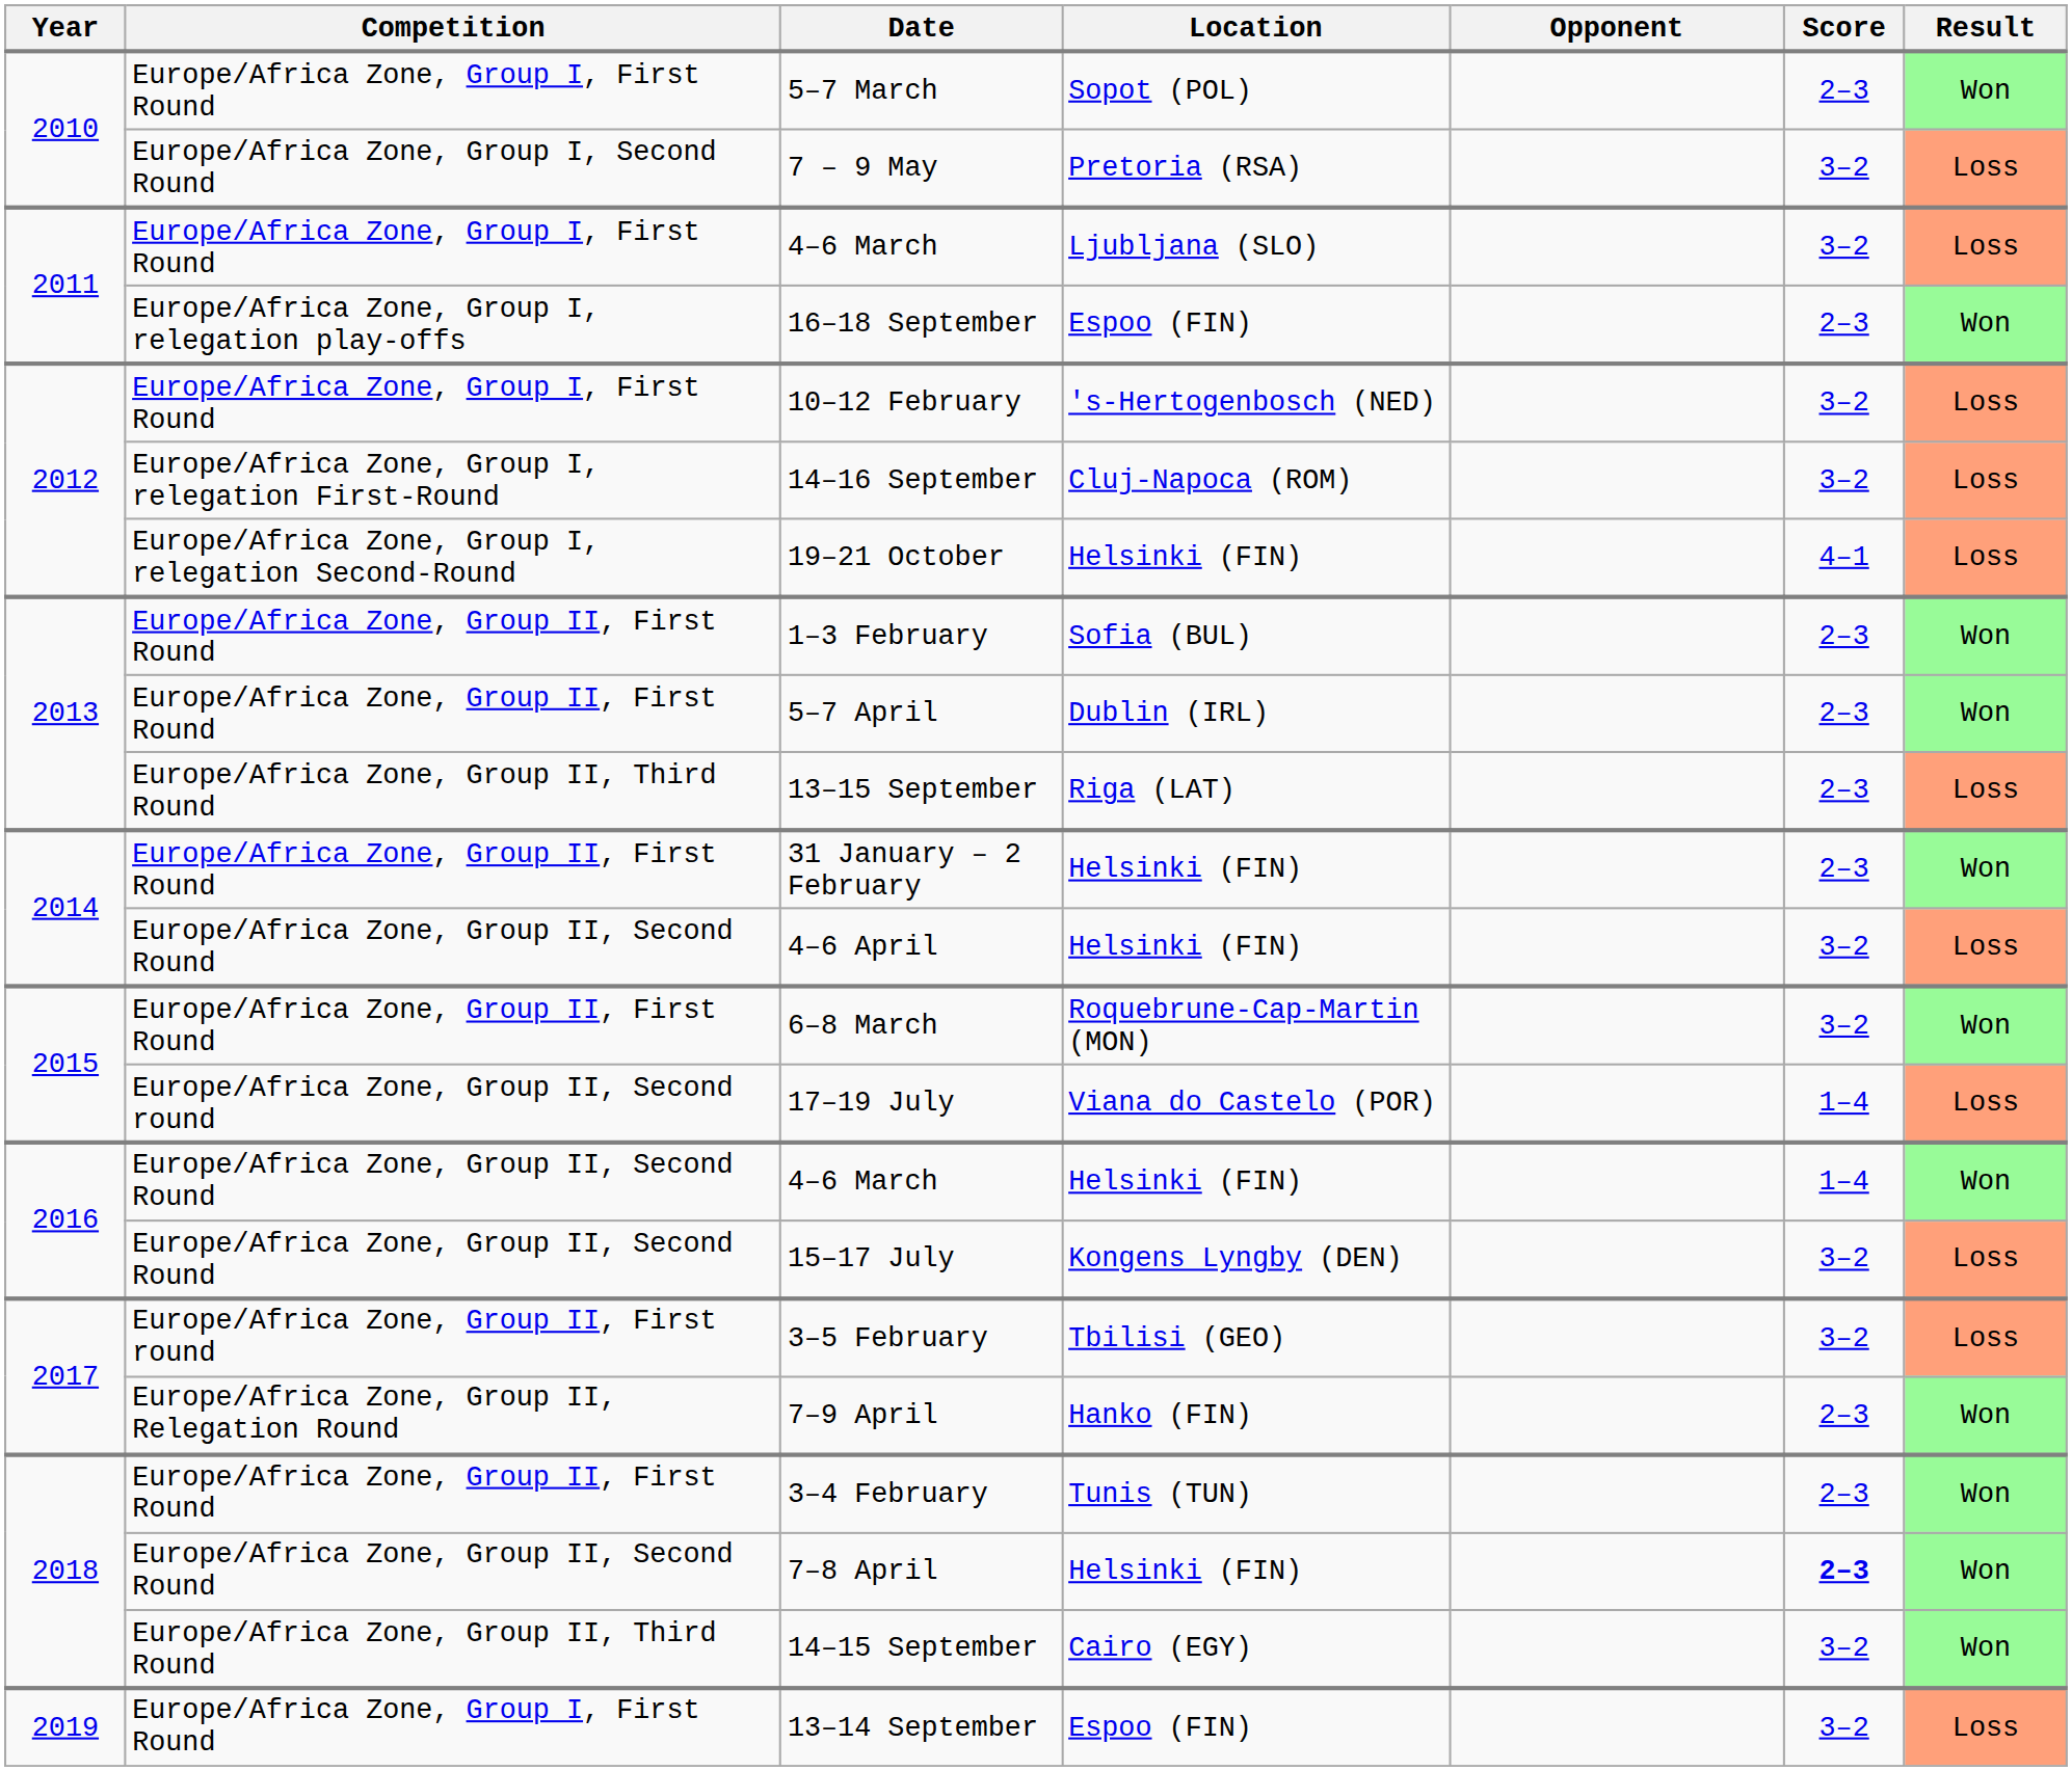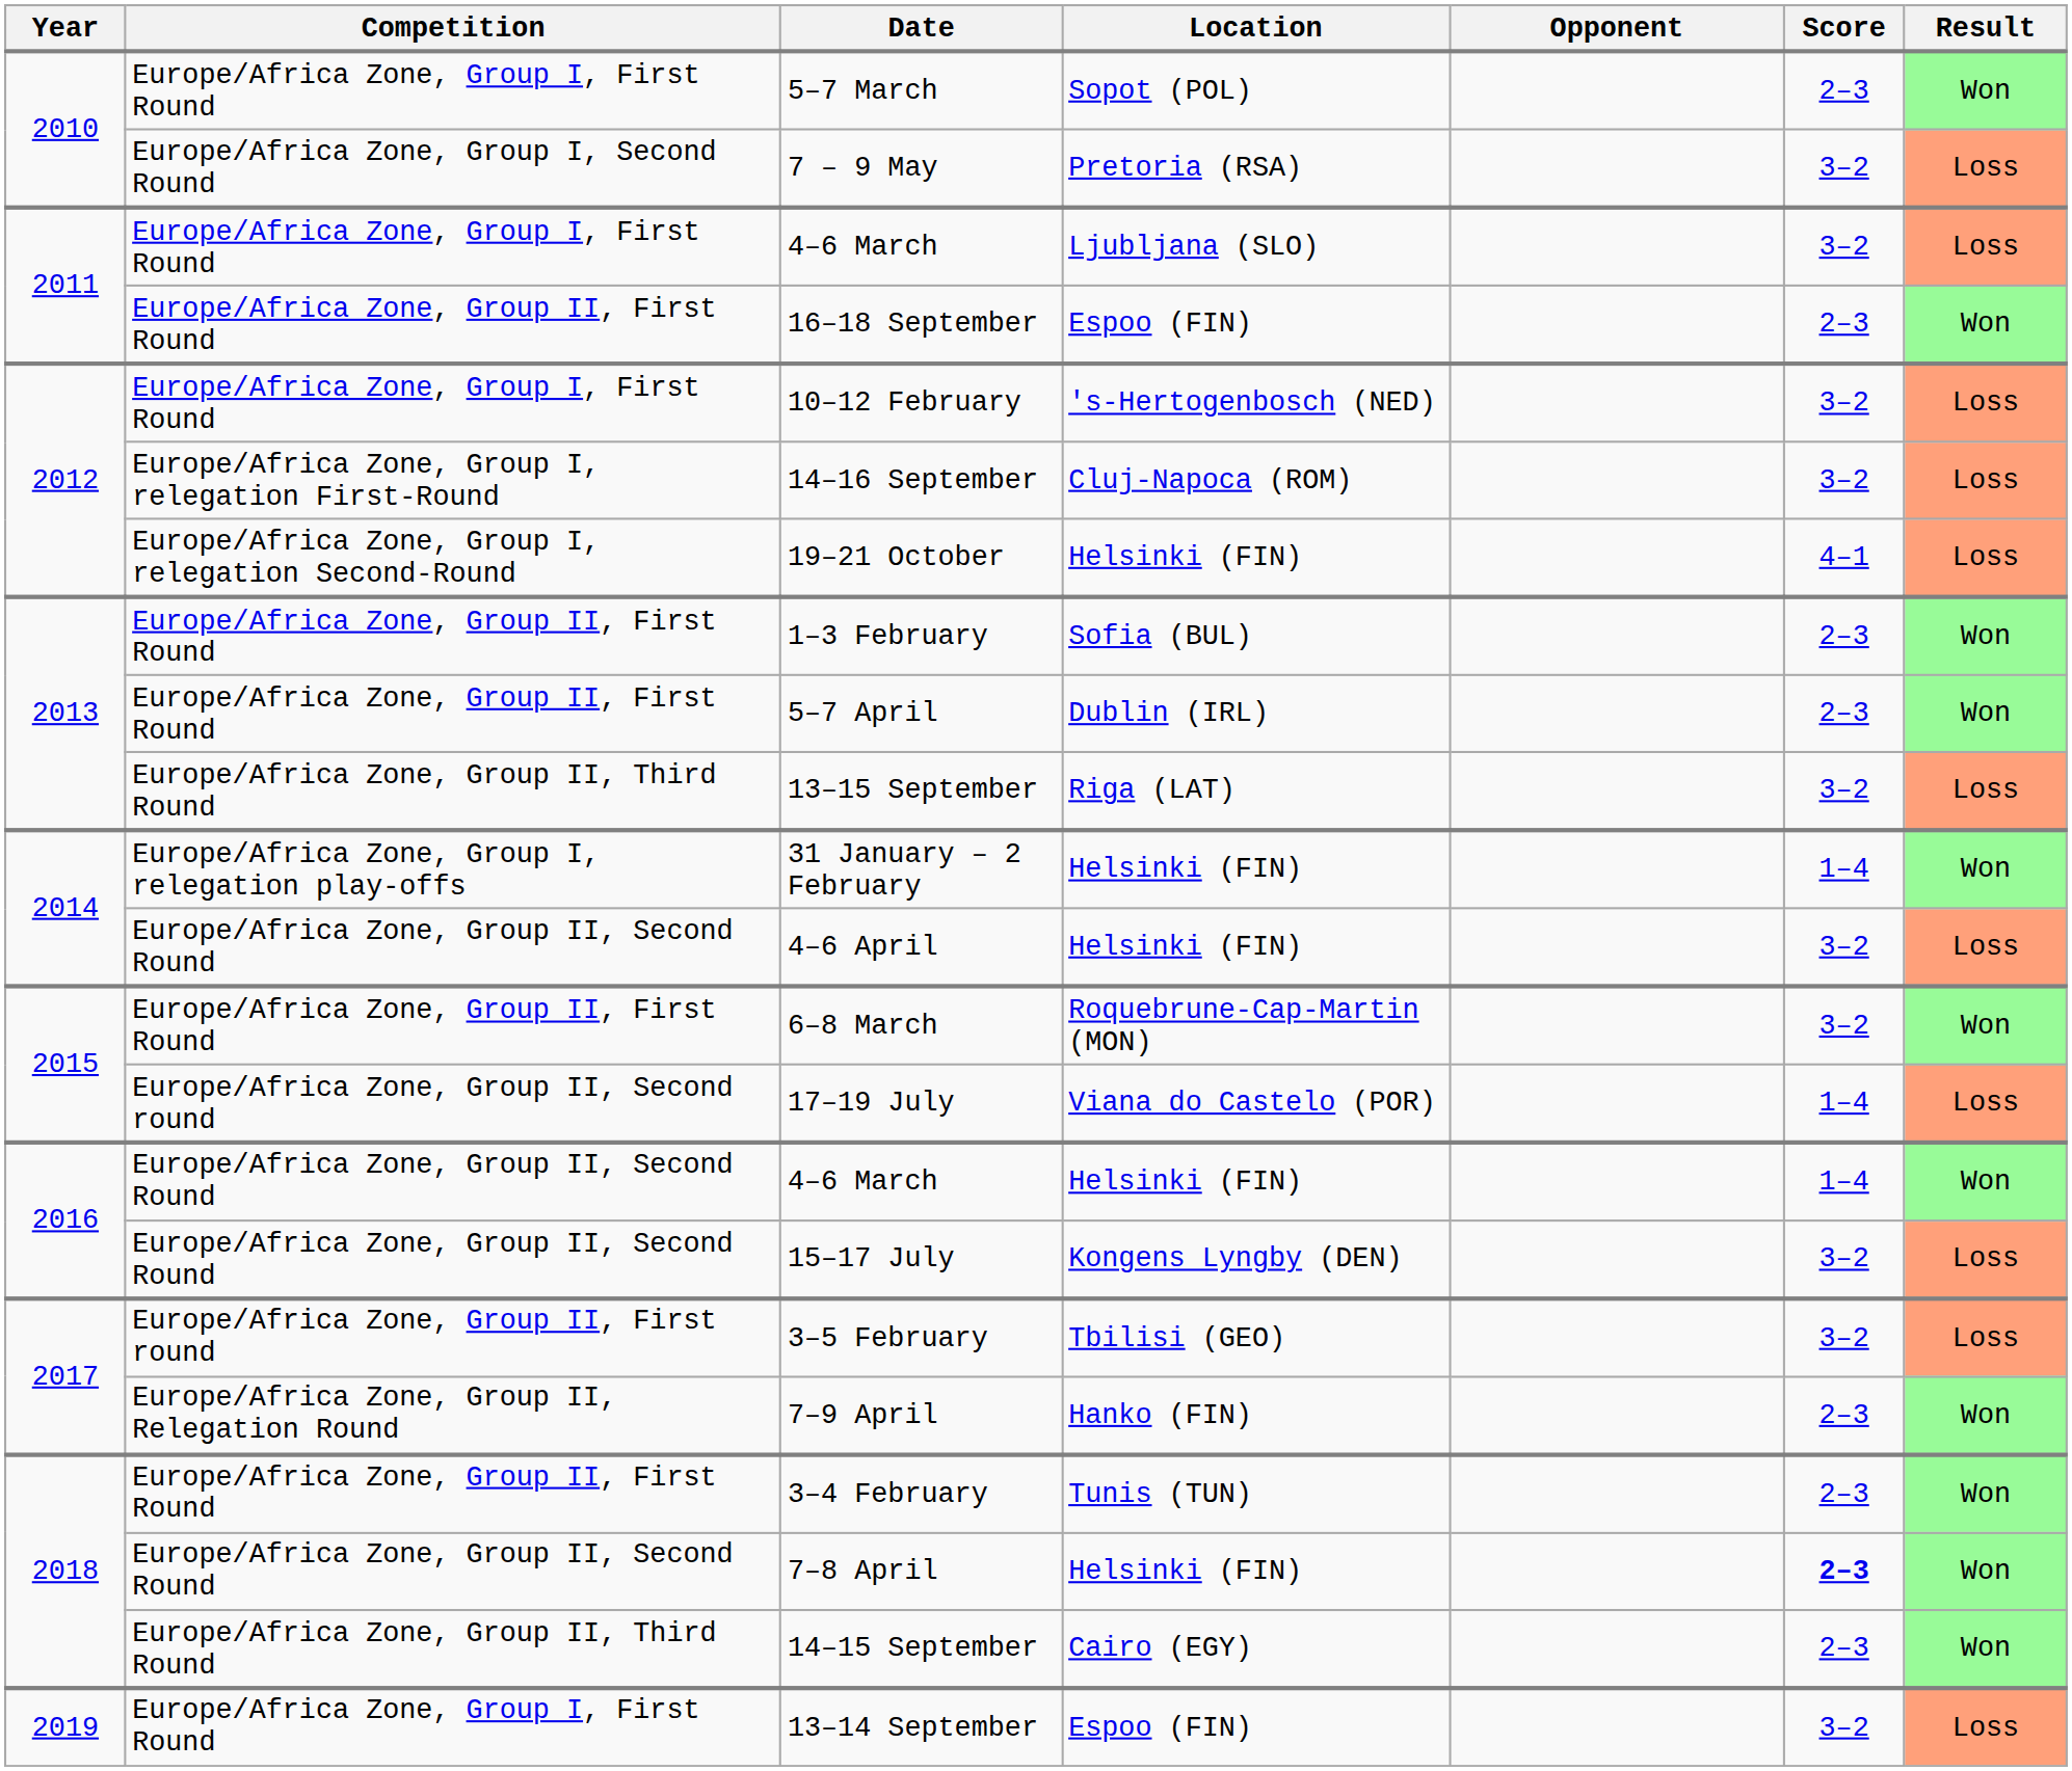 <table class="wikitable collapsible collapsed">
 <tr>
 <th width="50">Year</th>
 <th width="300">Competition</th>
 <th width="125">Date</th>
 <th width="175">Location</th>
 <th width="150">Opponent</th>
 <th width="50">Score</th>
 <th width="70">Result</th>
 </tr>
 <tr style="border-top:2px solid gray;">
 <td align="center" rowspan="2"><a href='#'>2010</a></td>
 <td>Europe/Africa Zone, <a href='#'>Group I</a>, First Round</td>
 <td>5–7 March</td>
 <td><a href='#'>Sopot</a> (POL)</td>
 <td></td>
 <td align="center"><a href='#'>2–3</a></td>
 <td align="center" bgcolor="#98FB98">Won</td>
 </tr>
 <tr>
 <td>Europe/Africa Zone, Group I, Second Round</td>
 <td>7 – 9 May</td>
 <td><a href='#'>Pretoria</a> (RSA)</td>
 <td></td>
 <td align="center"><a href='#'>3–2</a></td>
 <td align="center" bgcolor="#FFA07A">Loss</td>
 </tr>
 <tr>
 </tr>
 <tr style="border-top:2px solid gray;">
 <td align="center" rowspan="2"><a href='#'>2011</a></td>
 <td><a href='#'>Europe/Africa Zone</a>, <a href='#'>Group I</a>, First Round</td>
 <td>4–6 March</td>
 <td><a href='#'>Ljubljana</a> (SLO)</td>
 <td></td>
 <td align="center"><a href='#'>3–2</a></td>
 <td align="center" bgcolor="#FFA07A">Loss</td>
 </tr>
 <tr>
-<td>Europe/Africa Zone, Group I, relegation play-offs</td>
+<td><a href='#'>Europe/Africa Zone</a>, <a href='#'>Group II</a>, First Round</td>
 <td>16–18 September</td>
 <td><a href='#'>Espoo</a> (FIN)</td>
 <td></td>
 <td align="center"><a href='#'>2–3</a></td>
 <td align="center" bgcolor="#98FB98">Won</td>
 </tr>
 <tr>
 </tr>
 <tr style="border-top:2px solid gray;">
 <td align="center" rowspan="3"><a href='#'>2012</a></td>
 <td><a href='#'>Europe/Africa Zone</a>, <a href='#'>Group I</a>, First Round</td>
 <td>10–12 February</td>
 <td><a href='#'>'s-Hertogenbosch</a> (NED)</td>
 <td></td>
 <td align="center"><a href='#'>3–2</a></td>
 <td align="center" bgcolor="#FFA07A">Loss</td>
 </tr>
 <tr>
 <td>Europe/Africa Zone, Group I, relegation First-Round</td>
 <td>14–16 September</td>
 <td><a href='#'>Cluj-Napoca</a> (ROM)</td>
 <td></td>
 <td align="center"><a href='#'>3–2</a></td>
 <td align="center" bgcolor="#FFA07A">Loss</td>
 </tr>
 <tr>
 <td>Europe/Africa Zone, Group I, relegation Second-Round</td>
 <td>19–21 October</td>
 <td><a href='#'>Helsinki</a> (FIN)</td>
 <td></td>
 <td align="center"><a href='#'>4–1</a></td>
 <td align="center" bgcolor="#FFA07A">Loss</td>
 </tr>
 <tr>
 </tr>
 <tr style="border-top:2px solid gray;">
 <td align="center" rowspan="3"><a href='#'>2013</a></td>
 <td><a href='#'>Europe/Africa Zone</a>, <a href='#'>Group II</a>, First Round</td>
 <td>1–3 February</td>
 <td><a href='#'>Sofia</a> (BUL)</td>
 <td></td>
 <td align="center"><a href='#'>2–3</a></td>
 <td align="center" bgcolor="#98FB98">Won</td>
 </tr>
 <tr>
 <td>Europe/Africa Zone, <a href='#'>Group II</a>, First Round</td>
 <td>5–7 April</td>
 <td><a href='#'>Dublin</a> (IRL)</td>
 <td></td>
 <td align="center"><a href='#'>2–3</a></td>
 <td align="center" bgcolor="#98FB98">Won</td>
 </tr>
 <tr>
 <td>Europe/Africa Zone, Group II, Third Round</td>
 <td>13–15 September</td>
 <td><a href='#'>Riga</a> (LAT)</td>
 <td></td>
-<td align="center"><a href='#'>2–3</a></td>
+<td align="center"><a href='#'>3–2</a></td>
 <td align="center" bgcolor="#FFA07A">Loss</td>
 </tr>
 <tr>
 </tr>
 <tr style="border-top:2px solid gray;">
 <td align="center" rowspan="2"><a href='#'>2014</a></td>
-<td><a href='#'>Europe/Africa Zone</a>, <a href='#'>Group II</a>, First Round</td>
+<td>Europe/Africa Zone, Group I, relegation play-offs</td>
 <td>31 January – 2 February</td>
 <td><a href='#'>Helsinki</a> (FIN)</td>
 <td></td>
-<td align="center"><a href='#'>2–3</a></td>
+<td align="center"><a href='#'>1–4</a></td>
 <td align="center" bgcolor="#98FB98">Won</td>
 </tr>
 <tr>
 <td>Europe/Africa Zone, Group II, Second Round</td>
 <td>4–6 April</td>
 <td><a href='#'>Helsinki</a> (FIN)</td>
 <td></td>
 <td align="center"><a href='#'>3–2</a></td>
 <td align="center" bgcolor="#FFA07A">Loss</td>
 </tr>
 <tr>
 </tr>
 <tr style="border-top:2px solid gray;">
 <td align="center" rowspan="2"><a href='#'>2015</a></td>
 <td>Europe/Africa Zone, <a href='#'>Group II</a>, First Round</td>
 <td>6–8 March</td>
 <td><a href='#'>Roquebrune-Cap-Martin</a> (MON)</td>
 <td></td>
 <td align="center"><a href='#'>3–2</a></td>
 <td align="center" bgcolor="#98FB98">Won</td>
 </tr>
 <tr>
 <td>Europe/Africa Zone, Group II, Second round</td>
 <td>17–19 July</td>
 <td><a href='#'>Viana do Castelo</a> (POR)</td>
 <td></td>
 <td align="center"><a href='#'>1–4</a></td>
 <td align="center" bgcolor="#FFA07A">Loss</td>
 </tr>
 <tr>
 </tr>
 <tr style="border-top:2px solid gray;">
 <td align="center" rowspan="2"><a href='#'>2016</a></td>
 <td>Europe/Africa Zone, Group II, Second Round</td>
 <td>4–6 March</td>
 <td><a href='#'>Helsinki</a> (FIN)</td>
 <td></td>
 <td align="center"><a href='#'>1–4</a></td>
 <td align="center" bgcolor="#98FB98">Won</td>
 </tr>
 <tr>
 <td>Europe/Africa Zone, Group II, Second Round</td>
 <td>15–17 July</td>
 <td><a href='#'>Kongens Lyngby</a> (DEN)</td>
 <td></td>
 <td align="center"><a href='#'>3–2</a></td>
 <td align="center" bgcolor="#FFA07A">Loss</td>
 </tr>
 <tr>
 </tr>
 <tr style="border-top:2px solid gray;">
 <td align="center" rowspan="2"><a href='#'>2017</a></td>
 <td>Europe/Africa Zone, <a href='#'>Group II</a>, First round</td>
 <td>3–5 February</td>
 <td><a href='#'>Tbilisi</a> (GEO)</td>
 <td></td>
 <td align="center"><a href='#'>3–2</a></td>
 <td align="center" bgcolor="#FFA07A">Loss</td>
 </tr>
 <tr>
 <td>Europe/Africa Zone, Group II, Relegation Round</td>
 <td>7–9 April</td>
 <td><a href='#'>Hanko</a> (FIN)</td>
 <td></td>
 <td align="center"><a href='#'>2–3</a></td>
 <td align="center" bgcolor="#98FB98">Won</td>
 </tr>
 <tr>
 </tr>
 <tr style="border-top:2px solid gray;">
 <td align="center" rowspan="3"><a href='#'>2018</a></td>
 <td>Europe/Africa Zone, <a href='#'>Group II</a>, First Round</td>
 <td>3–4 February</td>
 <td><a href='#'>Tunis</a> (TUN)</td>
 <td></td>
 <td align="center"><a href='#'>2–3</a></td>
 <td align="center" bgcolor="#98FB98">Won</td>
 </tr>
 <tr>
 <td>Europe/Africa Zone, Group II, Second Round</td>
 <td>7–8 April</td>
 <td><a href='#'>Helsinki</a> (FIN)</td>
 <td></td>
 <td align="center"><strong><a href='#'>2–3</a></strong></td>
 <td align="center" bgcolor="#98FB98">Won</td>
 </tr>
 <tr>
 <td>Europe/Africa Zone, Group II, Third Round</td>
 <td>14–15 September</td>
 <td><a href='#'>Cairo</a> (EGY)</td>
 <td></td>
-<td align="center"><a href='#'>3–2</a></td>
+<td align="center"><a href='#'>2–3</a></td>
 <td align="center" bgcolor="#98FB98">Won</td>
 </tr>
 <tr>
 </tr>
 <tr style="border-top:2px solid gray;">
 <td align="center" rowspan="1"><a href='#'>2019</a></td>
 <td>Europe/Africa Zone, <a href='#'>Group I</a>, First Round</td>
 <td>13–14 September</td>
 <td><a href='#'>Espoo</a> (FIN)</td>
 <td></td>
 <td align="center"><a href='#'>3–2</a></td>
 <td align="center" bgcolor="#FFA07A">Loss</td>
 </tr>
 <tr>
 </tr>
 </table>
